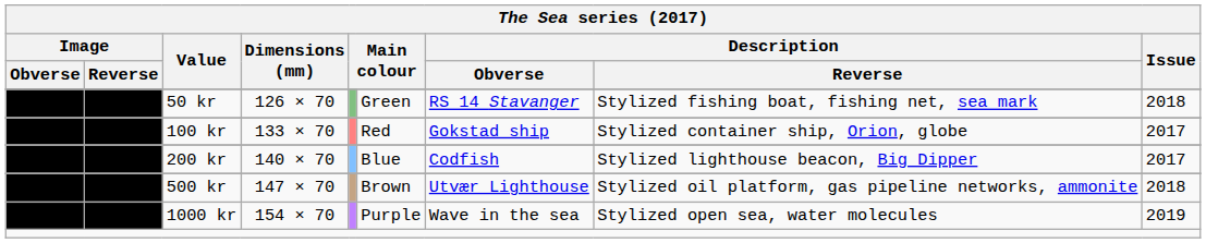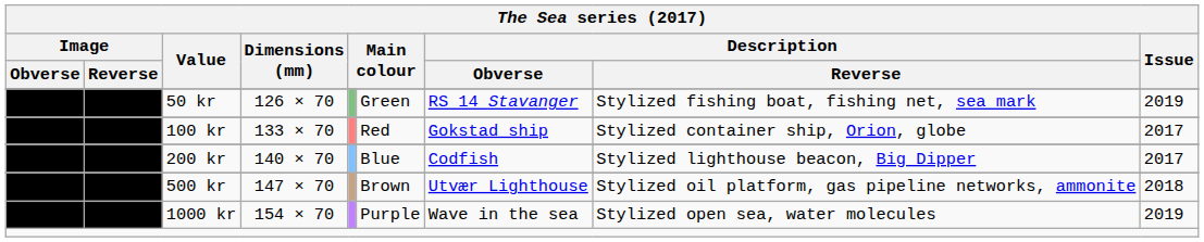 <table class="wikitable" style="margin:auto; font-size:90%; border-width:1px;">
 <tr>
 <th colspan=9><em>The Sea</em> series (2017)<br></th>
 </tr>
 <tr>
 <th colspan=2>Image</th>
 <th rowspan=2>Value</th>
 <th rowspan=2>Dimensions<br>(mm)</th>
 <th rowspan=2 colspan=2>Main<br>colour</th>
 <th colspan=2>Description</th>
 <th rowspan=2>Issue</th>
 </tr>
 <tr>
 <th>Obverse</th>
 <th>Reverse</th>
 <th>Obverse</th>
 <th>Reverse</th>
 </tr>
 <tr>
 </tr>
 <tr>
 <td style="background:#000; text-align:center;"></td>
 <td style="background:#000; text-align:center;"></td>
 <td>50 kr</td>
 <td align=center>126 × 70</td>
 <td style="background:#80C080;"></td>
 <td>Green</td>
 <td><a href='#'>RS 14 <em>Stavanger</em></a></td>
 <td>Stylized fishing boat, fishing net, <a href='#'>sea mark</a></td>
-<td>2018</td>
+<td>2019</td>
 </tr>
 <tr>
 </tr>
 <tr>
 <td style="background:#000; text-align:center;"></td>
 <td style="background:#000; text-align:center;"></td>
 <td>100 kr</td>
 <td align=center>133 × 70</td>
 <td style="background:#FF8080;"></td>
 <td>Red</td>
 <td><a href='#'>Gokstad ship</a></td>
 <td>Stylized container ship, <a href='#'>Orion</a>, globe</td>
 <td>2017</td>
 </tr>
 <tr>
 </tr>
 <tr>
 <td style="background:#000; text-align:center;"></td>
 <td style="background:#000; text-align:center;"></td>
 <td>200 kr</td>
 <td align=center>140 × 70</td>
 <td style="background:#80C0FF;"></td>
 <td>Blue</td>
 <td><a href='#'>Codfish</a></td>
 <td>Stylized lighthouse beacon, <a href='#'>Big Dipper</a></td>
 <td>2017</td>
 </tr>
 <tr>
 </tr>
 <tr>
 <td style="background:#000; text-align:center;"></td>
 <td style="background:#000; text-align:center;"></td>
 <td>500 kr</td>
 <td align=center>147 × 70</td>
 <td style="background:#C4A484"></td>
 <td>Brown</td>
 <td><a href='#'>Utvær Lighthouse</a></td>
 <td>Stylized oil platform, gas pipeline networks, <a href='#'>ammonite</a></td>
 <td>2018</td>
 </tr>
 <tr>
 <td style="background:#000; text-align:center;"></td>
 <td style="background:#000; text-align:center;"></td>
 <td>1000 kr</td>
 <td align=center>154 × 70</td>
 <td style="background:#C080FF;"></td>
 <td>Purple</td>
 <td>Wave in the sea</td>
 <td>Stylized open sea, water molecules</td>
 <td>2019</td>
 </tr>
 <tr>
 <td colspan=9></td>
 </tr>
 </table>
